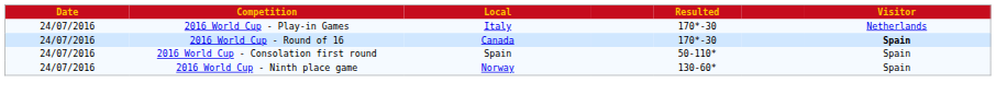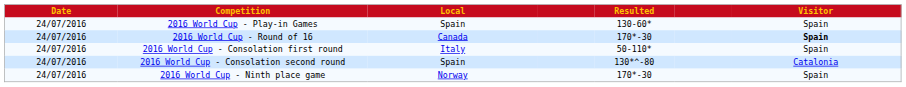 <table style="background: #f5faff; border: 1px #aaa solid; border-collapse: collapse; font-size: 90%;" align="center" cellpadding="2" cellspacing="0" width="100%">
 <tr bgcolor=#C60B1E style="color:#FFC400;">
 <th width="10%">Date</th>
 <th width="22%">Competition</th>
 <th width="15%">Local</th>
 <th width=5%></th>
 <th width="7%">Resulted</th>
 <th width=5%></th>
 <th width="15%">Visitor</th>
 </tr>
 <tr align="center" bgcolor="#F5FAFF">
 <td>24/07/2016</td>
 <td><a href='#'>2016 World Cup</a> - Play-in Games</td>
-<td><a href='#'>Italy</a></td>
+<td>Spain</td>
 <td></td>
-<td>170*-30</td>
+<td>130-60*</td>
 <td></td>
-<td><a href='#'>Netherlands</a></td>
+<td>Spain</td>
 </tr>
 <tr align="center" bgcolor="#D0E7FF">
 <td>24/07/2016</td>
 <td><a href='#'>2016 World Cup</a> - Round of 16</td>
 <td><a href='#'>Canada</a></td>
 <td></td>
 <td>170*-30</td>
 <td></td>
 <td><strong>Spain</strong></td>
 </tr>
 <tr align="center" bgcolor="#F5FAFF">
 <td>24/07/2016</td>
 <td><a href='#'>2016 World Cup</a> - Consolation first round</td>
-<td>Spain</td>
+<td><a href='#'>Italy</a></td>
 <td></td>
 <td>50-110*</td>
 <td></td>
 <td>Spain</td>
+</tr>
+<tr align="center" bgcolor="#D0E7FF">
+<td>24/07/2016</td>
+<td><a href='#'>2016 World Cup</a> - Consolation second round</td>
+<td>Spain</td>
+<td></td>
+<td>130*^-80</td>
+<td></td>
+<td><a href='#'>Catalonia</a></td>
 </tr>
 <tr align="center" bgcolor="#F5FAFF">
 <td>24/07/2016</td>
 <td><a href='#'>2016 World Cup</a> - Ninth place game</td>
 <td><a href='#'>Norway</a></td>
 <td></td>
-<td>130-60*</td>
+<td>170*-30</td>
 <td></td>
 <td>Spain</td>
 </tr>
 </table>
